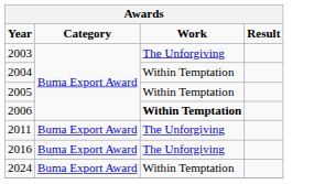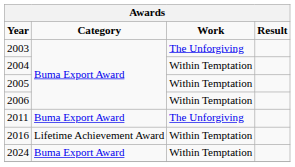 <table class="wikitable">
 <tr style="text-align:center;">
 <th colspan=5>Awards</th>
 </tr>
 <tr style="text-align:center;">
 <td><strong>Year</strong></td>
 <td><strong>Category</strong></td>
 <td><strong>Work</strong></td>
 <td><strong>Result</strong></td>
 </tr>
 <tr>
 <td>2003</td>
 <td rowspan="4"><a href='#'>Buma Export Award</a></td>
 <td><a href='#'>The Unforgiving</a></td>
 <td></td>
 </tr>
 <tr>
 <td>2004</td>
 <td>Within Temptation</td>
 <td></td>
 </tr>
 <tr>
 <td>2005</td>
 <td>Within Temptation</td>
 <td></td>
 </tr>
 <tr>
 <td>2006</td>
-<td><strong>Within Temptation</strong></td>
+<td>Within Temptation</td>
 <td></td>
 </tr>
 <tr>
 <td>2011</td>
 <td><a href='#'>Buma Export Award</a></td>
 <td><a href='#'>The Unforgiving</a></td>
 <td></td>
 </tr>
 <tr>
 <td>2016</td>
-<td><a href='#'>Buma Export Award</a></td>
-<td><a href='#'>The Unforgiving</a></td>
+<td>Lifetime Achievement Award</td>
+<td>Within Temptation</td>
 <td></td>
 </tr>
 <tr>
 <td>2024</td>
 <td><a href='#'>Buma Export Award</a></td>
 <td>Within Temptation</td>
 <td></td>
 </tr>
 <tr>
 </tr>
 </table>
